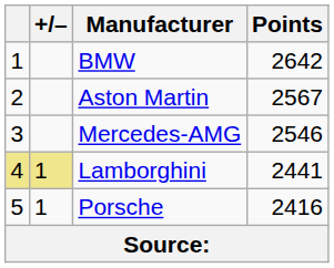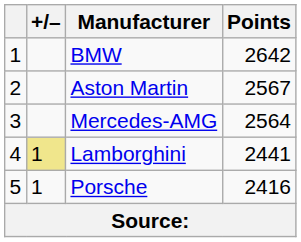 <table class="wikitable" style="font-size: 95%;">
 <tr>
 <th scope="col"></th>
 <th scope="col">+/–</th>
 <th scope="col">Manufacturer</th>
 <th scope="col">Points</th>
 </tr>
 <tr>
 <td align=center>1</td>
 <td align="left"></td>
 <td> <a href='#'>BMW</a></td>
 <td align=right>2642</td>
 </tr>
 <tr>
 <td align=center>2</td>
 <td align="left"></td>
 <td> <a href='#'>Aston Martin</a></td>
 <td align=right>2567</td>
 </tr>
 <tr>
 <td align=center>3</td>
 <td align="left"></td>
 <td> <a href='#'>Mercedes-AMG</a></td>
-<td align=right>2546</td>
+<td align=right>2564</td>
 </tr>
 <tr>
-<td align=center style="background: khaki;">4</td>
+<td align=center>4</td>
 <td align="left" style="background: khaki;"> 1</td>
 <td> <a href='#'>Lamborghini</a></td>
 <td align=right>2441</td>
 </tr>
 <tr>
 <td align=center>5</td>
 <td align="left"> 1</td>
 <td> <a href='#'>Porsche</a></td>
 <td align=right>2416</td>
 </tr>
 <tr>
 <th colspan=5>Source:</th>
 </tr>
 </table>
